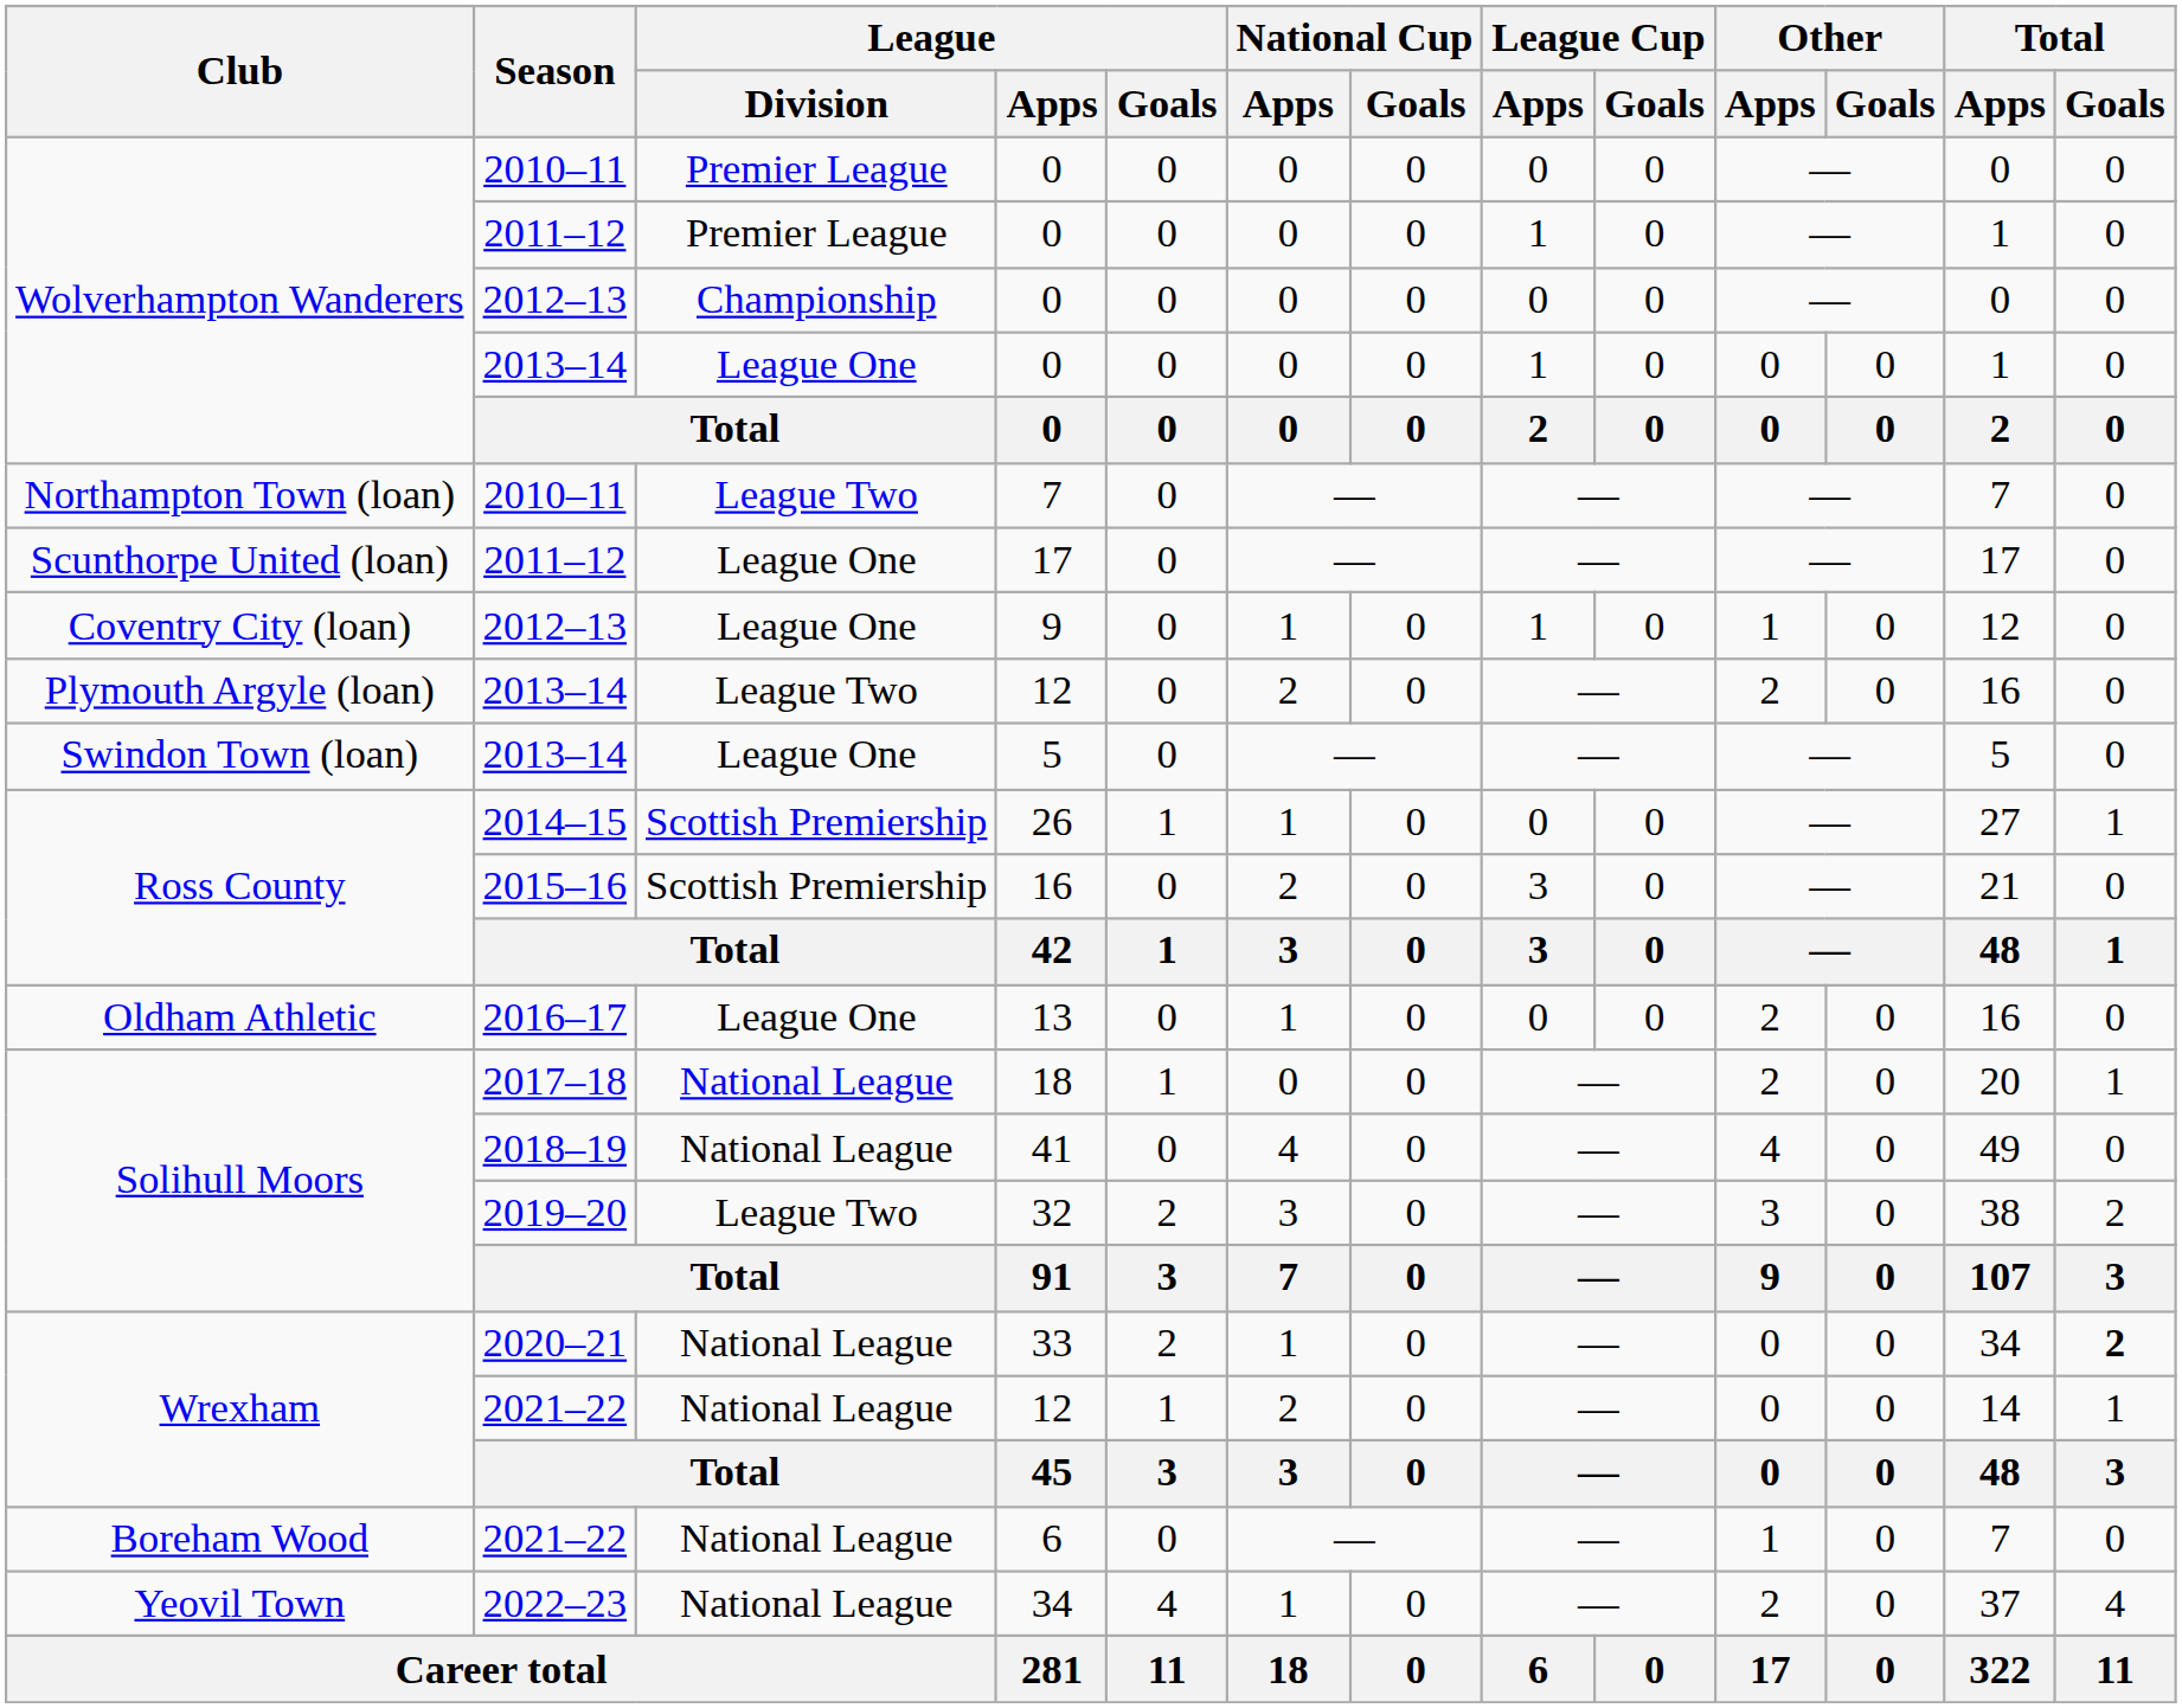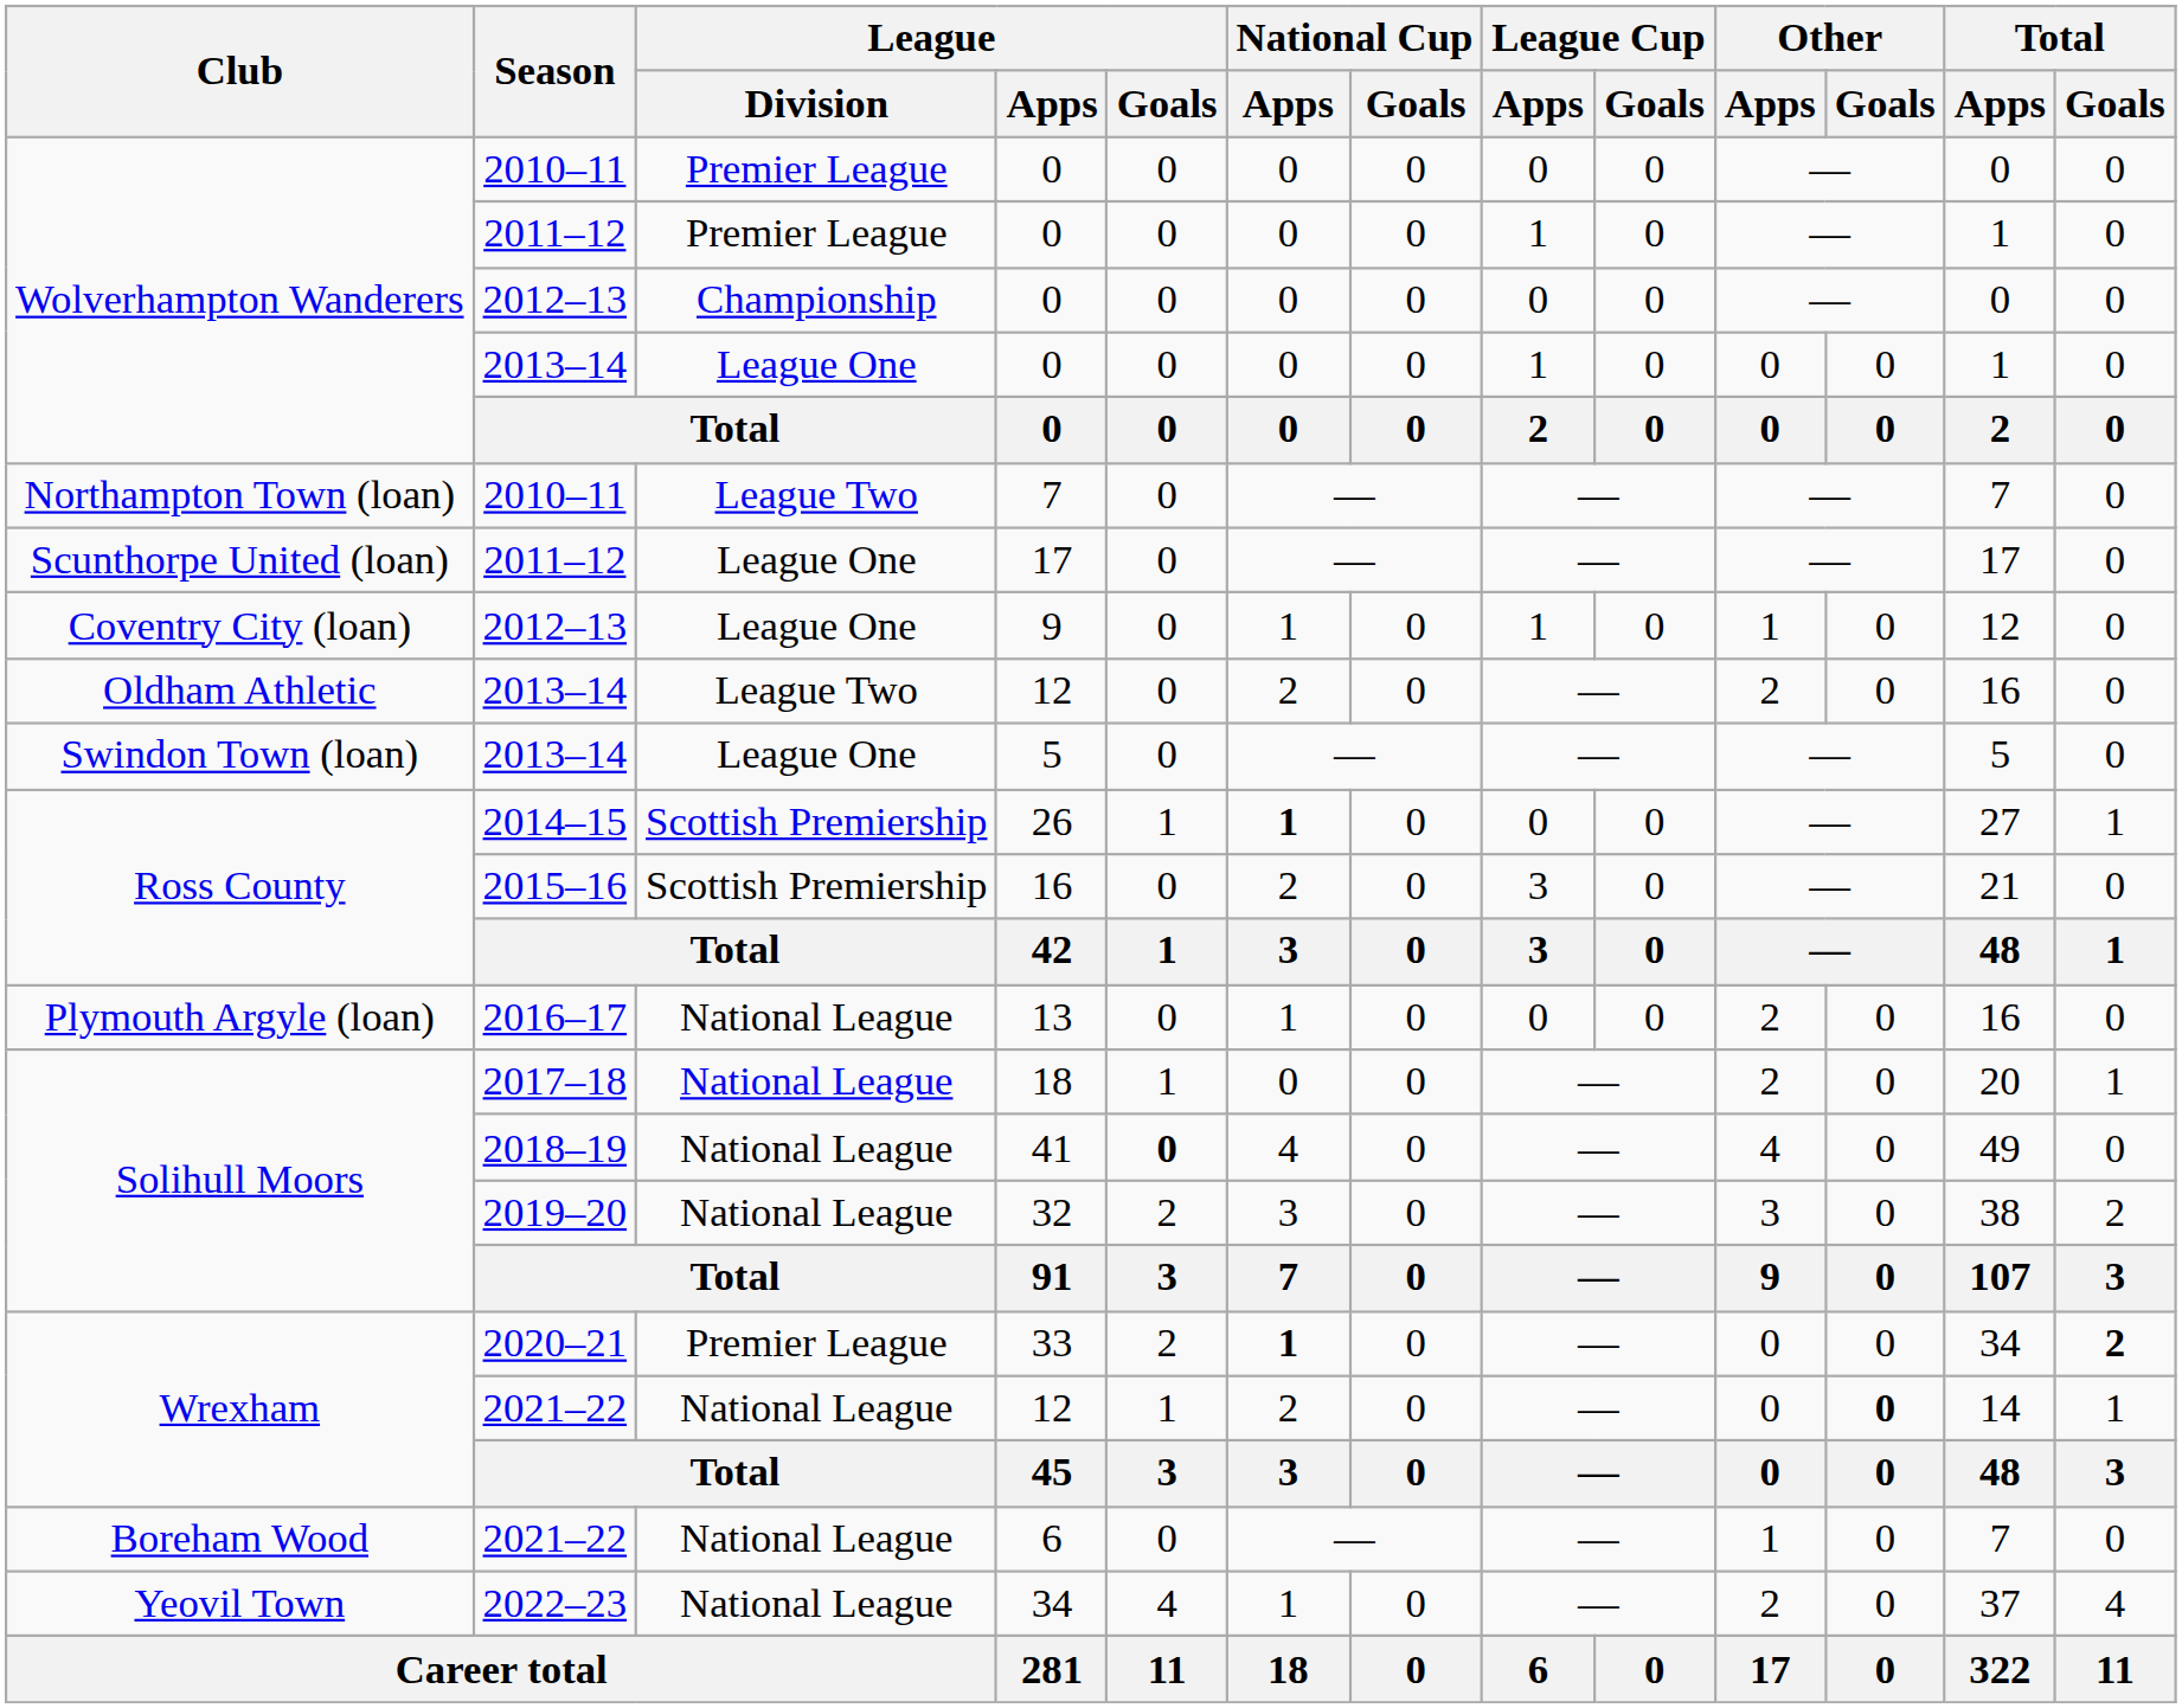 <table class=wikitable style=text-align:center>
 <tr>
 <th rowspan=2>Club</th>
 <th rowspan=2>Season</th>
 <th colspan=3>League</th>
 <th colspan=2>National Cup</th>
 <th colspan=2>League Cup</th>
 <th colspan=2>Other</th>
 <th colspan=2>Total</th>
 </tr>
 <tr>
 <th>Division</th>
 <th>Apps</th>
 <th>Goals</th>
 <th>Apps</th>
 <th>Goals</th>
 <th>Apps</th>
 <th>Goals</th>
 <th>Apps</th>
 <th>Goals</th>
 <th>Apps</th>
 <th>Goals</th>
 </tr>
 <tr>
 <td rowspan=5><a href='#'>Wolverhampton Wanderers</a></td>
 <td><a href='#'>2010–11</a></td>
 <td><a href='#'>Premier League</a></td>
 <td>0</td>
 <td>0</td>
 <td>0</td>
 <td>0</td>
 <td>0</td>
 <td>0</td>
 <td colspan=2>—</td>
 <td>0</td>
 <td>0</td>
 </tr>
 <tr>
 <td><a href='#'>2011–12</a></td>
 <td>Premier League</td>
 <td>0</td>
 <td>0</td>
 <td>0</td>
 <td>0</td>
 <td>1</td>
 <td>0</td>
 <td colspan=2>—</td>
 <td>1</td>
 <td>0</td>
 </tr>
 <tr>
 <td><a href='#'>2012–13</a></td>
 <td><a href='#'>Championship</a></td>
 <td>0</td>
 <td>0</td>
 <td>0</td>
 <td>0</td>
 <td>0</td>
 <td>0</td>
 <td colspan=2>—</td>
 <td>0</td>
 <td>0</td>
 </tr>
 <tr>
 <td><a href='#'>2013–14</a></td>
 <td><a href='#'>League One</a></td>
 <td>0</td>
 <td>0</td>
 <td>0</td>
 <td>0</td>
 <td>1</td>
 <td>0</td>
 <td>0</td>
 <td>0</td>
 <td>1</td>
 <td>0</td>
 </tr>
 <tr>
 <th colspan=2>Total</th>
 <th>0</th>
 <th>0</th>
 <th>0</th>
 <th>0</th>
 <th>2</th>
 <th>0</th>
 <th>0</th>
 <th>0</th>
 <th>2</th>
 <th>0</th>
 </tr>
 <tr>
 <td><a href='#'>Northampton Town</a> (loan)</td>
 <td><a href='#'>2010–11</a></td>
 <td><a href='#'>League Two</a></td>
 <td>7</td>
 <td>0</td>
 <td colspan=2>—</td>
 <td colspan=2>—</td>
 <td colspan=2>—</td>
 <td>7</td>
 <td>0</td>
 </tr>
 <tr>
 <td><a href='#'>Scunthorpe United</a> (loan)</td>
 <td><a href='#'>2011–12</a></td>
 <td>League One</td>
 <td>17</td>
 <td>0</td>
 <td colspan=2>—</td>
 <td colspan=2>—</td>
 <td colspan=2>—</td>
 <td>17</td>
 <td>0</td>
 </tr>
 <tr>
 <td><a href='#'>Coventry City</a> (loan)</td>
 <td><a href='#'>2012–13</a></td>
 <td>League One</td>
 <td>9</td>
 <td>0</td>
 <td>1</td>
 <td>0</td>
 <td>1</td>
 <td>0</td>
 <td>1</td>
 <td>0</td>
 <td>12</td>
 <td>0</td>
 </tr>
 <tr>
-<td><a href='#'>Plymouth Argyle</a> (loan)</td>
+<td><a href='#'>Oldham Athletic</a></td>
 <td><a href='#'>2013–14</a></td>
 <td>League Two</td>
 <td>12</td>
 <td>0</td>
 <td>2</td>
 <td>0</td>
 <td colspan=2>—</td>
 <td>2</td>
 <td>0</td>
 <td>16</td>
 <td>0</td>
 </tr>
 <tr>
 <td><a href='#'>Swindon Town</a> (loan)</td>
 <td><a href='#'>2013–14</a></td>
 <td>League One</td>
 <td>5</td>
 <td>0</td>
 <td colspan=2>—</td>
 <td colspan=2>—</td>
 <td colspan=2>—</td>
 <td>5</td>
 <td>0</td>
 </tr>
 <tr>
 <td rowspan=3><a href='#'>Ross County</a></td>
 <td><a href='#'>2014–15</a></td>
 <td><a href='#'>Scottish Premiership</a></td>
 <td>26</td>
 <td>1</td>
-<td>1</td>
+<td><strong>1</strong></td>
 <td>0</td>
 <td>0</td>
 <td>0</td>
 <td colspan=2>—</td>
 <td>27</td>
 <td>1</td>
 </tr>
 <tr>
 <td><a href='#'>2015–16</a></td>
 <td>Scottish Premiership</td>
 <td>16</td>
 <td>0</td>
 <td>2</td>
 <td>0</td>
 <td>3</td>
 <td>0</td>
 <td colspan=2>—</td>
 <td>21</td>
 <td>0</td>
 </tr>
 <tr>
 <th colspan=2>Total</th>
 <th>42</th>
 <th>1</th>
 <th>3</th>
 <th>0</th>
 <th>3</th>
 <th>0</th>
 <th colspan=2>—</th>
 <th>48</th>
 <th>1</th>
 </tr>
 <tr>
-<td><a href='#'>Oldham Athletic</a></td>
+<td><a href='#'>Plymouth Argyle</a> (loan)</td>
 <td><a href='#'>2016–17</a></td>
-<td>League One</td>
+<td>National League</td>
 <td>13</td>
 <td>0</td>
 <td>1</td>
 <td>0</td>
 <td>0</td>
 <td>0</td>
 <td>2</td>
 <td>0</td>
 <td>16</td>
 <td>0</td>
 </tr>
 <tr>
 <td rowspan=4><a href='#'>Solihull Moors</a></td>
 <td><a href='#'>2017–18</a></td>
 <td><a href='#'>National League</a></td>
 <td>18</td>
 <td>1</td>
 <td>0</td>
 <td>0</td>
 <td colspan=2>—</td>
 <td>2</td>
 <td>0</td>
 <td>20</td>
 <td>1</td>
 </tr>
 <tr>
 <td><a href='#'>2018–19</a></td>
 <td>National League</td>
 <td>41</td>
-<td>0</td>
+<td><strong>0</strong></td>
 <td>4</td>
 <td>0</td>
 <td colspan=2>—</td>
 <td>4</td>
 <td>0</td>
 <td>49</td>
 <td>0</td>
 </tr>
 <tr>
 <td><a href='#'>2019–20</a></td>
-<td>League Two</td>
+<td>National League</td>
 <td>32</td>
 <td>2</td>
 <td>3</td>
 <td>0</td>
 <td colspan=2>—</td>
 <td>3</td>
 <td>0</td>
 <td>38</td>
 <td>2</td>
 </tr>
 <tr>
 <th colspan=2>Total</th>
 <th>91</th>
 <th>3</th>
 <th>7</th>
 <th>0</th>
 <th colspan=2>—</th>
 <th>9</th>
 <th>0</th>
 <th>107</th>
 <th>3</th>
 </tr>
 <tr>
 <td rowspan=3><a href='#'>Wrexham</a></td>
 <td><a href='#'>2020–21</a></td>
-<td>National League</td>
+<td>Premier League</td>
 <td>33</td>
 <td>2</td>
-<td>1</td>
+<td><strong>1</strong></td>
 <td>0</td>
 <td colspan=2>—</td>
 <td>0</td>
 <td>0</td>
 <td>34</td>
 <td><strong>2</strong></td>
 </tr>
 <tr>
 <td><a href='#'>2021–22</a></td>
 <td>National League</td>
 <td>12</td>
 <td>1</td>
 <td>2</td>
 <td>0</td>
 <td colspan=2>—</td>
 <td>0</td>
-<td>0</td>
+<td><strong>0</strong></td>
 <td>14</td>
 <td>1</td>
 </tr>
 <tr>
 <th colspan=2>Total</th>
 <th>45</th>
 <th>3</th>
 <th>3</th>
 <th>0</th>
 <th colspan=2>—</th>
 <th>0</th>
 <th>0</th>
 <th>48</th>
 <th>3</th>
 </tr>
 <tr>
 <td><a href='#'>Boreham Wood</a></td>
 <td><a href='#'>2021–22</a></td>
 <td>National League</td>
 <td>6</td>
 <td>0</td>
 <td colspan=2>—</td>
 <td colspan=2>—</td>
 <td>1</td>
 <td>0</td>
 <td>7</td>
 <td>0</td>
 </tr>
 <tr>
 <td><a href='#'>Yeovil Town</a></td>
 <td><a href='#'>2022–23</a></td>
 <td>National League</td>
 <td>34</td>
 <td>4</td>
 <td>1</td>
 <td>0</td>
 <td colspan=2>—</td>
 <td>2</td>
 <td>0</td>
 <td>37</td>
 <td>4</td>
 </tr>
 <tr>
 <th colspan=3>Career total</th>
 <th>281</th>
 <th>11</th>
 <th>18</th>
 <th>0</th>
 <th>6</th>
 <th>0</th>
 <th>17</th>
 <th>0</th>
 <th>322</th>
 <th>11</th>
 </tr>
 </table>
